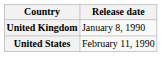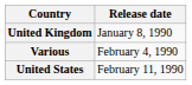 <table class="wikitable plainrowheaders">
 <tr>
 <th>Country</th>
 <th>Release date</th>
 </tr>
 <tr>
 <th scope="row">United Kingdom</th>
 <td>January 8, 1990</td>
 </tr>
 <tr>
+<th scope="row">Various</th>
+<td>February 4, 1990</td>
+</tr>
+<tr>
 <th scope="row">United States</th>
 <td>February 11, 1990</td>
 </tr>
 </table>
